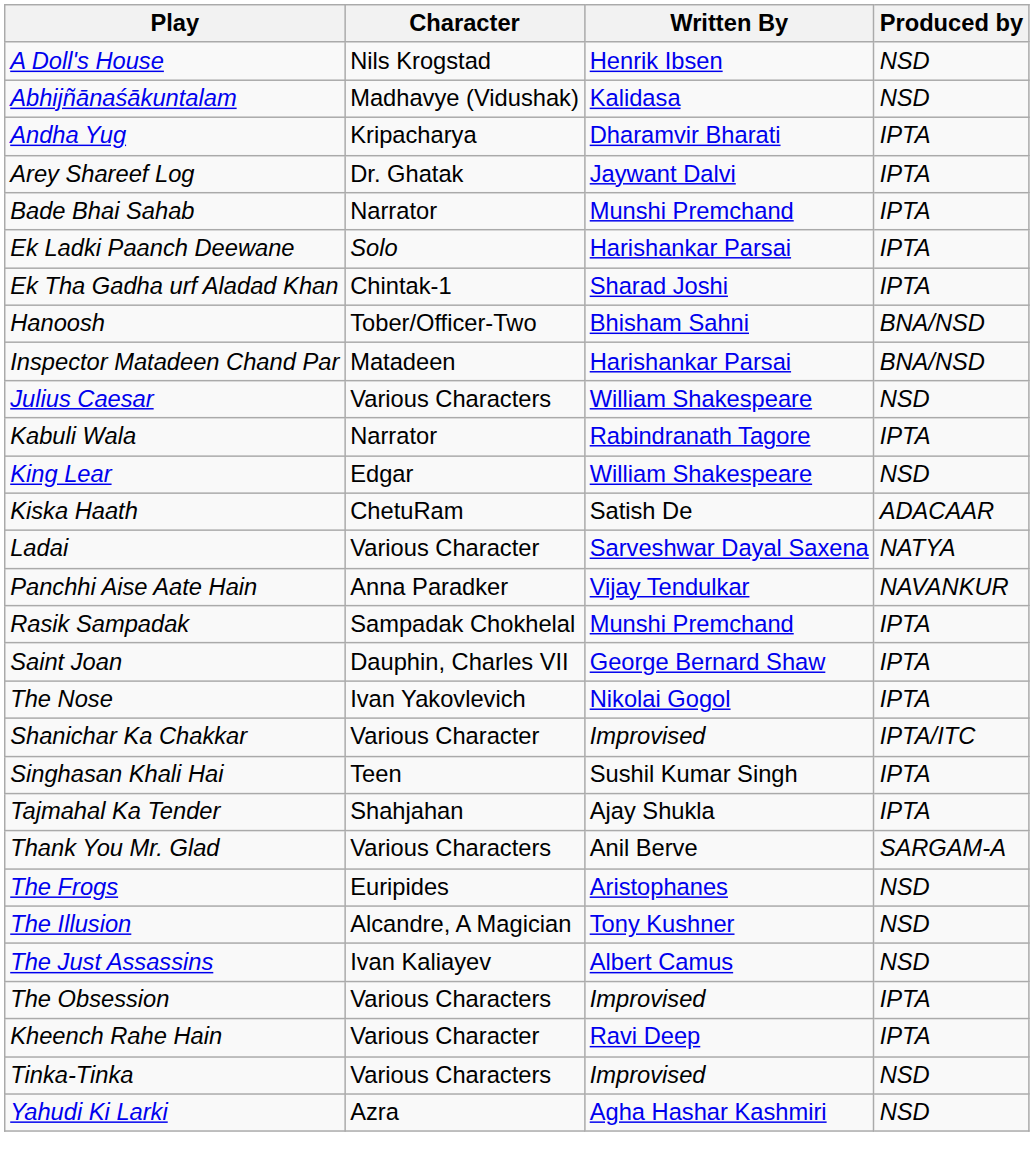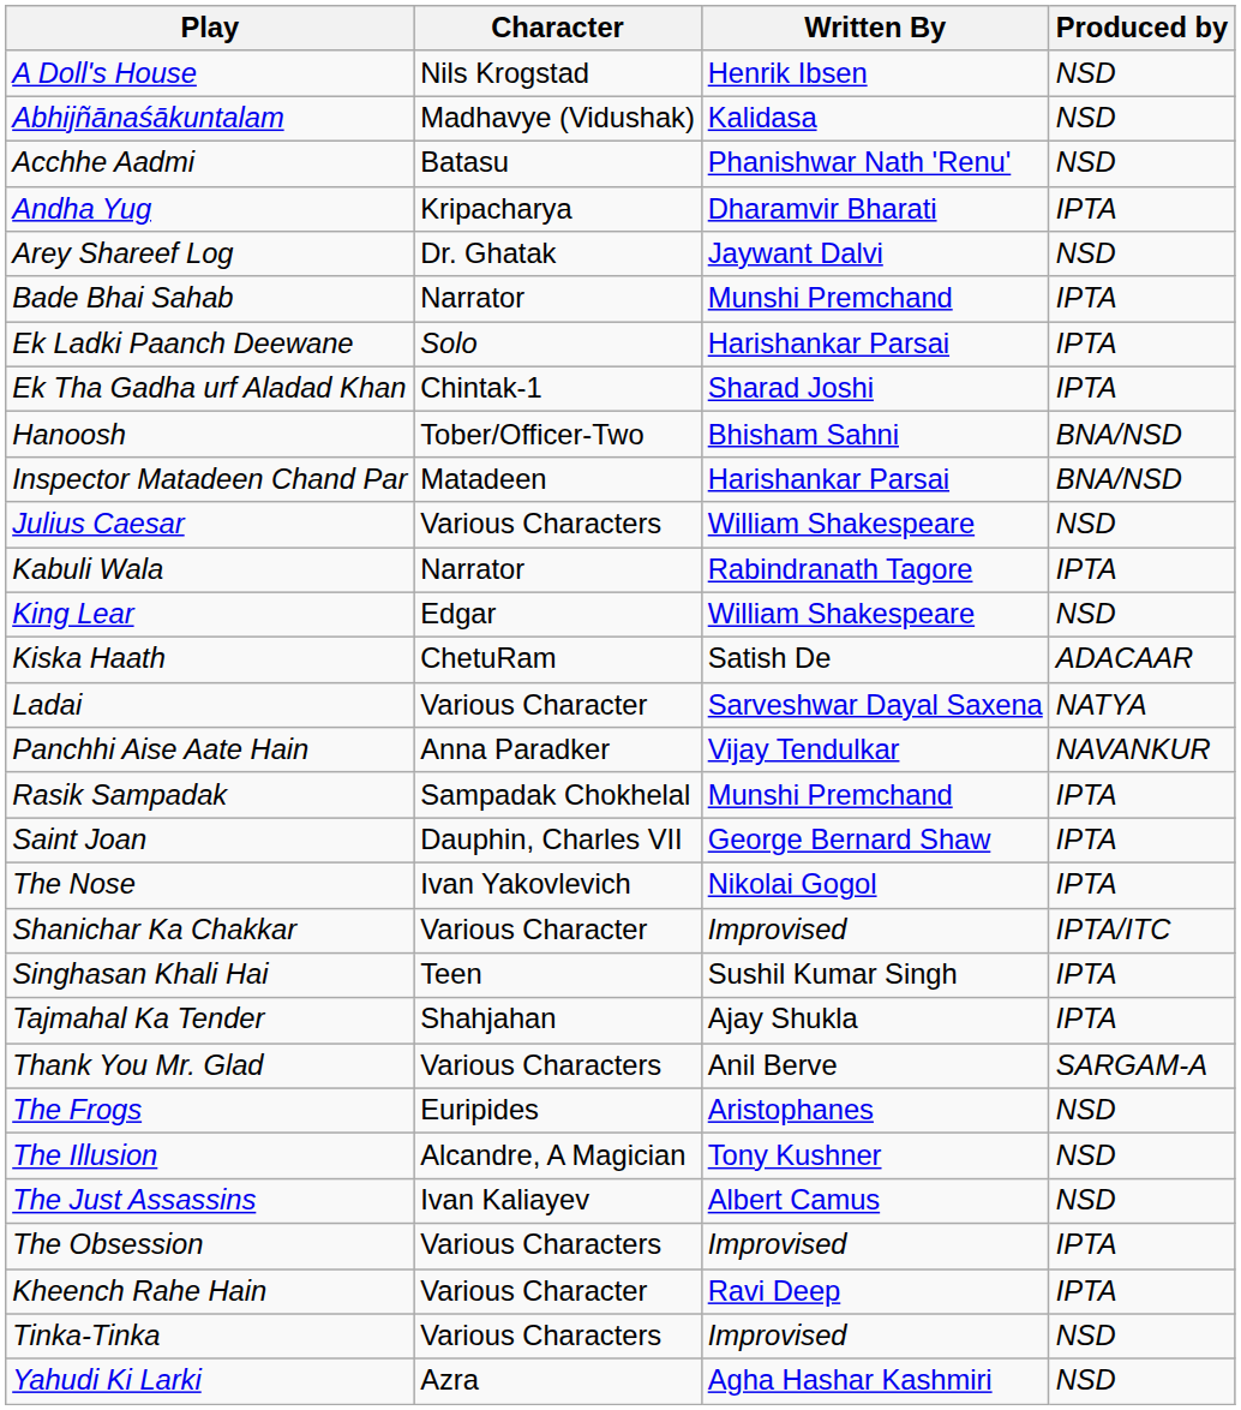 <table class="wikitable">
 <tr>
 <th>Play</th>
 <th>Character</th>
 <th>Written By</th>
 <th>Produced by</th>
 </tr>
 <tr>
 <td><em><a href='#'>A Doll's House</a></em></td>
 <td>Nils Krogstad</td>
 <td><a href='#'>Henrik Ibsen</a></td>
 <td><em>NSD</em></td>
 </tr>
 <tr>
 <td><em><a href='#'>Abhijñānaśākuntalam</a></em></td>
 <td>Madhavye (Vidushak)</td>
 <td><a href='#'>Kalidasa</a></td>
 <td><em>NSD</em></td>
 </tr>
 <tr>
+<td><em>Acchhe Aadmi</em></td>
+<td>Batasu</td>
+<td><a href='#'>Phanishwar Nath 'Renu'</a></td>
+<td><em>NSD</em></td>
+</tr>
+<tr>
 <td><em><a href='#'>Andha Yug</a></em></td>
 <td>Kripacharya</td>
 <td><a href='#'>Dharamvir Bharati</a></td>
 <td><em>IPTA</em></td>
 </tr>
 <tr>
 <td><em>Arey Shareef Log</em></td>
 <td>Dr. Ghatak</td>
 <td><a href='#'>Jaywant Dalvi</a></td>
-<td><em>IPTA</em></td>
+<td><em>NSD</em></td>
 </tr>
 <tr>
 <td><em>Bade Bhai Sahab</em></td>
 <td>Narrator</td>
 <td><a href='#'>Munshi Premchand</a></td>
 <td><em>IPTA</em></td>
 </tr>
 <tr>
 <td><em>Ek Ladki Paanch Deewane</em></td>
 <td><em>Solo</em></td>
 <td><a href='#'>Harishankar Parsai</a></td>
 <td><em>IPTA</em></td>
 </tr>
 <tr>
 <td><em>Ek Tha Gadha urf Aladad Khan</em></td>
 <td>Chintak-1</td>
 <td><a href='#'>Sharad Joshi</a></td>
 <td><em>IPTA</em></td>
 </tr>
 <tr>
 <td><em>Hanoosh</em></td>
 <td>Tober/Officer-Two</td>
 <td><a href='#'>Bhisham Sahni</a></td>
 <td><em>BNA/NSD</em></td>
 </tr>
 <tr>
 <td><em>Inspector Matadeen Chand Par</em></td>
 <td>Matadeen</td>
 <td><a href='#'>Harishankar Parsai</a></td>
 <td><em>BNA/NSD</em></td>
 </tr>
 <tr>
 <td><em><a href='#'>Julius Caesar</a></em></td>
 <td>Various Characters</td>
 <td><a href='#'>William Shakespeare</a></td>
 <td><em>NSD</em></td>
 </tr>
 <tr>
 <td><em>Kabuli Wala</em></td>
 <td>Narrator</td>
 <td><a href='#'>Rabindranath Tagore</a></td>
 <td><em>IPTA</em></td>
 </tr>
 <tr>
 <td><em><a href='#'>King Lear</a></em></td>
 <td>Edgar</td>
 <td><a href='#'>William Shakespeare</a></td>
 <td><em>NSD</em></td>
 </tr>
 <tr>
 <td><em>Kiska Haath</em></td>
 <td>ChetuRam</td>
 <td>Satish De</td>
 <td><em>ADACAAR</em></td>
 </tr>
 <tr>
 <td><em>Ladai</em></td>
 <td>Various Character</td>
 <td><a href='#'>Sarveshwar Dayal Saxena</a></td>
 <td><em>NATYA</em></td>
 </tr>
 <tr>
 <td><em>Panchhi Aise Aate Hain</em></td>
 <td>Anna Paradker</td>
 <td><a href='#'>Vijay Tendulkar</a></td>
 <td><em>NAVANKUR</em></td>
 </tr>
 <tr>
 <td><em>Rasik Sampadak</em></td>
 <td>Sampadak Chokhelal</td>
 <td><a href='#'>Munshi Premchand</a></td>
 <td><em>IPTA</em></td>
 </tr>
 <tr>
 <td><em>Saint Joan</em></td>
 <td>Dauphin, Charles VII</td>
 <td><a href='#'>George Bernard Shaw</a></td>
 <td><em>IPTA</em></td>
 </tr>
 <tr>
 <td><em>The Nose</em></td>
 <td>Ivan Yakovlevich</td>
 <td><a href='#'>Nikolai Gogol</a></td>
 <td><em>IPTA</em></td>
 </tr>
 <tr>
 <td><em>Shanichar Ka Chakkar</em></td>
 <td>Various Character</td>
 <td><em>Improvised</em></td>
 <td><em>IPTA/ITC</em></td>
 </tr>
 <tr>
 <td><em>Singhasan Khali Hai</em></td>
 <td>Teen</td>
 <td>Sushil Kumar Singh</td>
 <td><em>IPTA</em></td>
 </tr>
 <tr>
 <td><em>Tajmahal Ka Tender</em></td>
 <td>Shahjahan</td>
 <td>Ajay Shukla</td>
 <td><em>IPTA</em></td>
 </tr>
 <tr>
 <td><em>Thank You Mr. Glad</em></td>
 <td>Various Characters</td>
 <td>Anil Berve</td>
 <td><em>SARGAM-A</em></td>
 </tr>
 <tr>
 <td><em><a href='#'>The Frogs</a></em></td>
 <td>Euripides</td>
 <td><a href='#'>Aristophanes</a></td>
 <td><em>NSD</em></td>
 </tr>
 <tr>
 <td><a href='#'><em>The Illusion</em></a></td>
 <td>Alcandre, A Magician</td>
 <td><a href='#'>Tony Kushner</a></td>
 <td><em>NSD</em></td>
 </tr>
 <tr>
 <td><em><a href='#'>The Just Assassins</a></em></td>
 <td>Ivan Kaliayev</td>
 <td><a href='#'>Albert Camus</a></td>
 <td><em>NSD</em></td>
 </tr>
 <tr>
 <td><em>The Obsession</em></td>
 <td>Various Characters</td>
 <td><em>Improvised</em></td>
 <td><em>IPTA</em></td>
 </tr>
 <tr>
 <td><em>Kheench Rahe Hain</em></td>
 <td>Various Character</td>
 <td><a href='#'>Ravi Deep</a></td>
 <td><em>IPTA</em></td>
 </tr>
 <tr>
 <td><em>Tinka-Tinka</em></td>
 <td>Various Characters</td>
 <td><em>Improvised</em></td>
 <td><em>NSD</em></td>
 </tr>
 <tr>
 <td><em><a href='#'>Yahudi Ki Larki</a></em></td>
 <td>Azra</td>
 <td><a href='#'>Agha Hashar Kashmiri</a></td>
 <td><em>NSD</em></td>
 </tr>
 </table>
